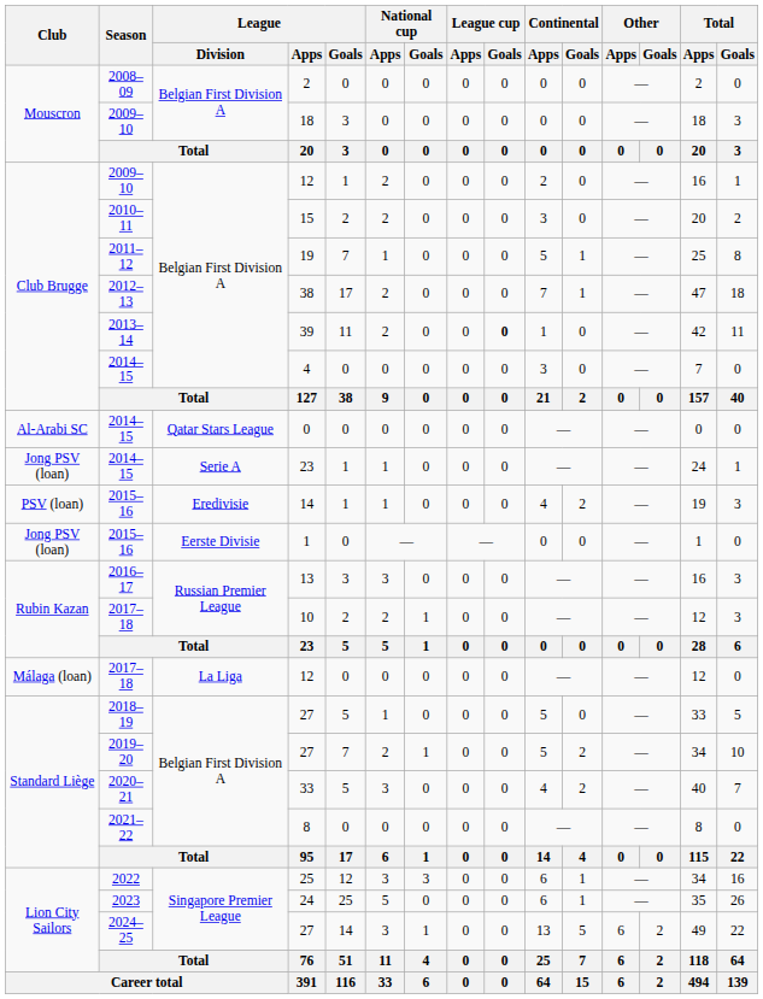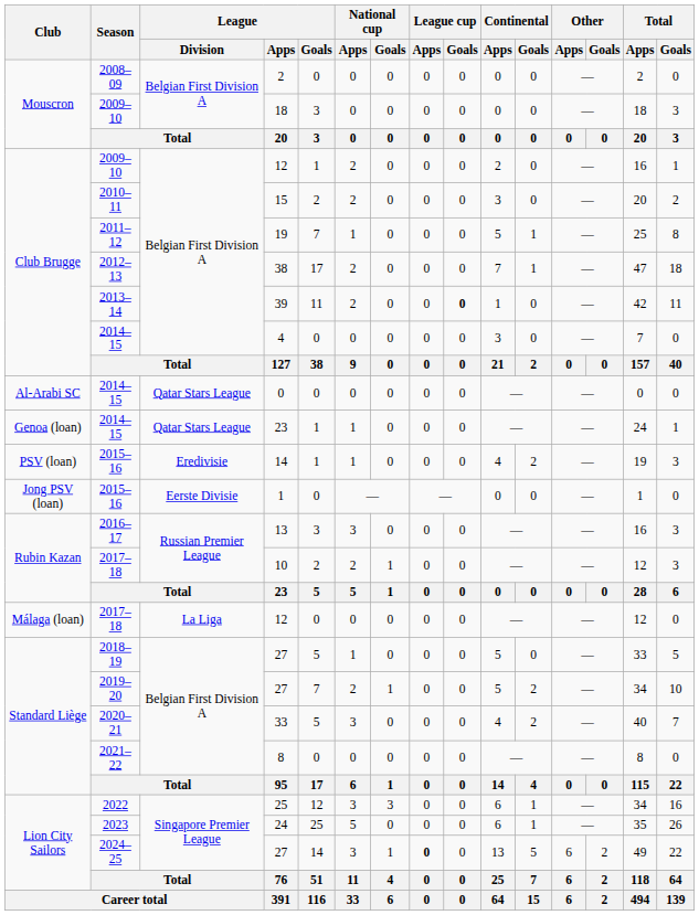 <table class="wikitable" style="text-align:center">
 <tr>
 <th rowspan="2">Club</th>
 <th rowspan="2">Season</th>
 <th colspan="3">League</th>
 <th colspan="2">National cup</th>
 <th colspan="2">League cup</th>
 <th colspan="2">Continental</th>
 <th colspan="2">Other</th>
 <th colspan="2">Total</th>
 </tr>
 <tr>
 <th>Division</th>
 <th>Apps</th>
 <th>Goals</th>
 <th>Apps</th>
 <th>Goals</th>
 <th>Apps</th>
 <th>Goals</th>
 <th>Apps</th>
 <th>Goals</th>
 <th>Apps</th>
 <th>Goals</th>
 <th>Apps</th>
 <th>Goals</th>
 </tr>
 <tr>
 <td rowspan="3"><a href='#'>Mouscron</a></td>
 <td><a href='#'>2008–09</a></td>
 <td rowspan="2"><a href='#'>Belgian First Division A</a></td>
 <td>2</td>
 <td>0</td>
 <td>0</td>
 <td>0</td>
 <td>0</td>
 <td>0</td>
 <td>0</td>
 <td>0</td>
 <td colspan="2">—</td>
 <td>2</td>
 <td>0</td>
 </tr>
 <tr>
 <td><a href='#'>2009–10</a></td>
 <td>18</td>
 <td>3</td>
 <td>0</td>
 <td>0</td>
 <td>0</td>
 <td>0</td>
 <td>0</td>
 <td>0</td>
 <td colspan="2">—</td>
 <td>18</td>
 <td>3</td>
 </tr>
 <tr>
 <th colspan="2">Total</th>
 <th>20</th>
 <th>3</th>
 <th>0</th>
 <th>0</th>
 <th>0</th>
 <th>0</th>
 <th>0</th>
 <th>0</th>
 <th>0</th>
 <th>0</th>
 <th>20</th>
 <th>3</th>
 </tr>
 <tr>
 <td rowspan="7"><a href='#'>Club Brugge</a></td>
 <td><a href='#'>2009–10</a></td>
 <td rowspan="6">Belgian First Division A</td>
 <td>12</td>
 <td>1</td>
 <td>2</td>
 <td>0</td>
 <td>0</td>
 <td>0</td>
 <td>2</td>
 <td>0</td>
 <td colspan="2">—</td>
 <td>16</td>
 <td>1</td>
 </tr>
 <tr>
 <td><a href='#'>2010–11</a></td>
 <td>15</td>
 <td>2</td>
 <td>2</td>
 <td>0</td>
 <td>0</td>
 <td>0</td>
 <td>3</td>
 <td>0</td>
 <td colspan="2">—</td>
 <td>20</td>
 <td>2</td>
 </tr>
 <tr>
 <td><a href='#'>2011–12</a></td>
 <td>19</td>
 <td>7</td>
 <td>1</td>
 <td>0</td>
 <td>0</td>
 <td>0</td>
 <td>5</td>
 <td>1</td>
 <td colspan="2">—</td>
 <td>25</td>
 <td>8</td>
 </tr>
 <tr>
 <td><a href='#'>2012–13</a></td>
 <td>38</td>
 <td>17</td>
 <td>2</td>
 <td>0</td>
 <td>0</td>
 <td>0</td>
 <td>7</td>
 <td>1</td>
 <td colspan="2">—</td>
 <td>47</td>
 <td>18</td>
 </tr>
 <tr>
 <td><a href='#'>2013–14</a></td>
 <td>39</td>
 <td>11</td>
 <td>2</td>
 <td>0</td>
 <td>0</td>
 <td><strong>0</strong></td>
 <td>1</td>
 <td>0</td>
 <td colspan="2">—</td>
 <td>42</td>
 <td>11</td>
 </tr>
 <tr>
 <td><a href='#'>2014–15</a></td>
 <td>4</td>
 <td>0</td>
 <td>0</td>
 <td>0</td>
 <td>0</td>
 <td>0</td>
 <td>3</td>
 <td>0</td>
 <td colspan="2">—</td>
 <td>7</td>
 <td>0</td>
 </tr>
 <tr>
 <th colspan="2">Total</th>
 <th>127</th>
 <th>38</th>
 <th>9</th>
 <th>0</th>
 <th>0</th>
 <th>0</th>
 <th>21</th>
 <th>2</th>
 <th>0</th>
 <th>0</th>
 <th>157</th>
 <th>40</th>
 </tr>
 <tr>
 <td rowspan="1"><a href='#'>Al-Arabi SC</a></td>
 <td><a href='#'>2014–15</a></td>
 <td><a href='#'>Qatar Stars League</a></td>
 <td>0</td>
 <td>0</td>
 <td>0</td>
 <td>0</td>
 <td>0</td>
 <td>0</td>
 <td colspan="2">—</td>
 <td colspan="2">—</td>
 <td>0</td>
 <td>0</td>
 </tr>
 <tr>
-<td rowspan="1"><a href='#'>Jong PSV</a> (loan)</td>
+<td rowspan="1"><a href='#'>Genoa</a> (loan)</td>
 <td><a href='#'>2014–15</a></td>
-<td><a href='#'>Serie A</a></td>
+<td><a href='#'>Qatar Stars League</a></td>
 <td>23</td>
 <td>1</td>
 <td>1</td>
 <td>0</td>
 <td>0</td>
 <td>0</td>
 <td colspan="2">—</td>
 <td colspan="2">—</td>
 <td>24</td>
 <td>1</td>
 </tr>
 <tr>
 <td rowspan="1"><a href='#'>PSV</a> (loan)</td>
 <td><a href='#'>2015–16</a></td>
 <td><a href='#'>Eredivisie</a></td>
 <td>14</td>
 <td>1</td>
 <td>1</td>
 <td>0</td>
 <td>0</td>
 <td>0</td>
 <td>4</td>
 <td>2</td>
 <td colspan="2">—</td>
 <td>19</td>
 <td>3</td>
 </tr>
 <tr>
 <td rowspan="1"><a href='#'>Jong PSV</a> (loan)</td>
 <td><a href='#'>2015–16</a></td>
 <td><a href='#'>Eerste Divisie</a></td>
 <td>1</td>
 <td>0</td>
 <td colspan="2">—</td>
 <td colspan="2">—</td>
 <td>0</td>
 <td>0</td>
 <td colspan="2">—</td>
 <td>1</td>
 <td>0</td>
 </tr>
 <tr>
 <td rowspan="3"><a href='#'>Rubin Kazan</a></td>
 <td><a href='#'>2016–17</a></td>
 <td rowspan="2"><a href='#'>Russian Premier League</a></td>
 <td>13</td>
 <td>3</td>
 <td>3</td>
 <td>0</td>
 <td>0</td>
 <td>0</td>
 <td colspan="2">—</td>
 <td colspan="2">—</td>
 <td>16</td>
 <td>3</td>
 </tr>
 <tr>
 <td><a href='#'>2017–18</a></td>
 <td>10</td>
 <td>2</td>
 <td>2</td>
 <td>1</td>
 <td>0</td>
 <td>0</td>
 <td colspan="2">—</td>
 <td colspan="2">—</td>
 <td>12</td>
 <td>3</td>
 </tr>
 <tr>
 <th colspan="2">Total</th>
 <th>23</th>
 <th>5</th>
 <th>5</th>
 <th>1</th>
 <th>0</th>
 <th>0</th>
 <th>0</th>
 <th>0</th>
 <th>0</th>
 <th>0</th>
 <th>28</th>
 <th>6</th>
 </tr>
 <tr>
 <td rowspan="1"><a href='#'>Málaga</a> (loan)</td>
 <td><a href='#'>2017–18</a></td>
 <td><a href='#'>La Liga</a></td>
 <td>12</td>
 <td>0</td>
 <td>0</td>
 <td>0</td>
 <td>0</td>
 <td>0</td>
 <td colspan="2">—</td>
 <td colspan="2">—</td>
 <td>12</td>
 <td>0</td>
 </tr>
 <tr>
 <td rowspan="5"><a href='#'>Standard Liège</a></td>
 <td><a href='#'>2018–19</a></td>
 <td rowspan="4">Belgian First Division A</td>
 <td>27</td>
 <td>5</td>
 <td>1</td>
 <td>0</td>
 <td>0</td>
 <td>0</td>
 <td>5</td>
 <td>0</td>
 <td colspan="2">—</td>
 <td>33</td>
 <td>5</td>
 </tr>
 <tr>
 <td><a href='#'>2019–20</a></td>
 <td>27</td>
 <td>7</td>
 <td>2</td>
 <td>1</td>
 <td>0</td>
 <td>0</td>
 <td>5</td>
 <td>2</td>
 <td colspan="2">—</td>
 <td>34</td>
 <td>10</td>
 </tr>
 <tr>
 <td><a href='#'>2020–21</a></td>
 <td>33</td>
 <td>5</td>
 <td>3</td>
 <td>0</td>
 <td>0</td>
 <td>0</td>
 <td>4</td>
 <td>2</td>
 <td colspan="2">—</td>
 <td>40</td>
 <td>7</td>
 </tr>
 <tr>
 <td><a href='#'>2021–22</a></td>
 <td>8</td>
 <td>0</td>
 <td>0</td>
 <td>0</td>
 <td>0</td>
 <td>0</td>
 <td colspan="2">—</td>
 <td colspan="2">—</td>
 <td>8</td>
 <td>0</td>
 </tr>
 <tr>
 <th colspan="2">Total</th>
 <th>95</th>
 <th>17</th>
 <th>6</th>
 <th>1</th>
 <th>0</th>
 <th>0</th>
 <th>14</th>
 <th>4</th>
 <th>0</th>
 <th>0</th>
 <th>115</th>
 <th>22</th>
 </tr>
 <tr>
 <td rowspan="4"><a href='#'>Lion City Sailors</a></td>
 <td><a href='#'>2022</a></td>
 <td rowspan="3"><a href='#'>Singapore Premier League</a></td>
 <td>25</td>
 <td>12</td>
 <td>3</td>
 <td>3</td>
 <td>0</td>
 <td>0</td>
 <td>6</td>
 <td>1</td>
 <td colspan="2">—</td>
 <td>34</td>
 <td>16</td>
 </tr>
 <tr>
 <td><a href='#'>2023</a></td>
 <td>24</td>
 <td>25</td>
 <td>5</td>
 <td>0</td>
 <td>0</td>
 <td>0</td>
 <td>6</td>
 <td>1</td>
 <td colspan="2">—</td>
 <td>35</td>
 <td>26</td>
 </tr>
 <tr>
 <td><a href='#'>2024–25</a></td>
 <td>27</td>
 <td>14</td>
 <td>3</td>
 <td>1</td>
-<td>0</td>
+<td><strong>0</strong></td>
 <td>0</td>
 <td>13</td>
 <td>5</td>
 <td>6</td>
 <td>2</td>
 <td>49</td>
 <td>22</td>
 </tr>
 <tr>
 <th colspan="2">Total</th>
 <th>76</th>
 <th>51</th>
 <th>11</th>
 <th>4</th>
 <th>0</th>
 <th>0</th>
 <th>25</th>
 <th>7</th>
 <th>6</th>
 <th>2</th>
 <th>118</th>
 <th>64</th>
 </tr>
 <tr>
 <th colspan="3">Career total</th>
 <th>391</th>
 <th>116</th>
 <th>33</th>
 <th>6</th>
 <th>0</th>
 <th>0</th>
 <th>64</th>
 <th>15</th>
 <th>6</th>
 <th>2</th>
 <th>494</th>
 <th>139</th>
 </tr>
 </table>
